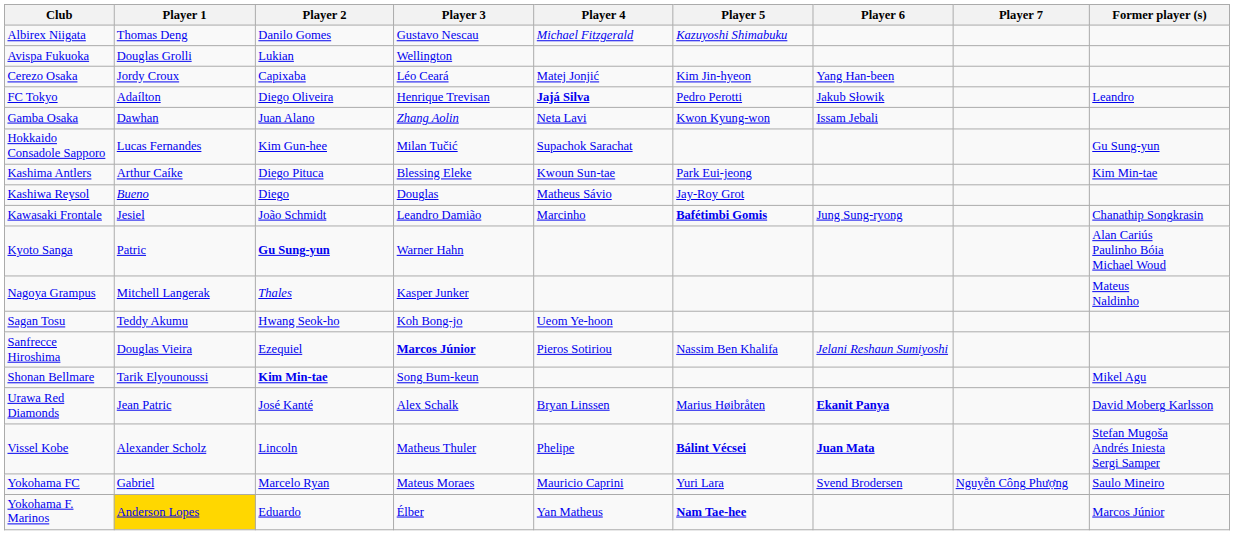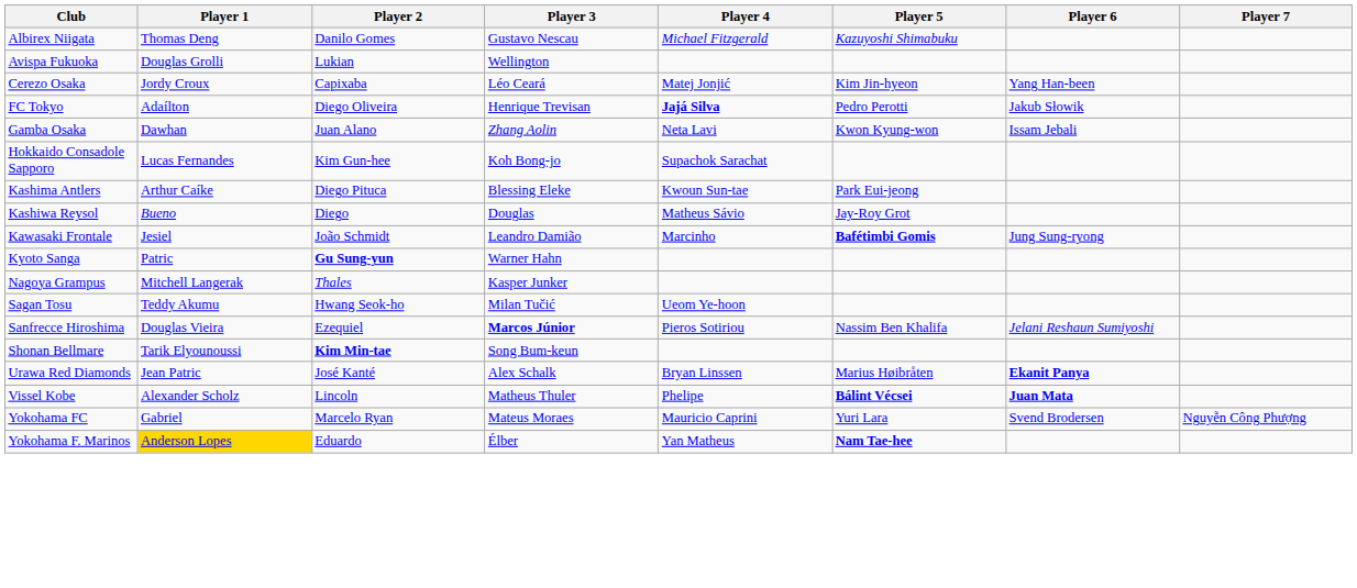 <table class="wikitable sortable" style="font-size:80%;">
 <tr>
 <th width="120">Club</th>
 <th width="160">Player 1</th>
 <th width="160">Player 2</th>
 <th width="160">Player 3</th>
 <th width="160">Player 4</th>
 <th width="160">Player 5</th>
 <th width="160">Player 6</th>
 <th width="160">Player 7</th>
-<th width="160">Former player (s)</th>
 </tr>
 <tr>
 <td><a href='#'>Albirex Niigata</a></td>
 <td> <a href='#'>Thomas Deng</a></td>
 <td> <a href='#'>Danilo Gomes</a></td>
 <td> <a href='#'>Gustavo Nescau</a></td>
 <td> <em><a href='#'>Michael Fitzgerald</a></em></td>
 <td> <em><a href='#'>Kazuyoshi Shimabuku</a></em></td>
 <td></td>
 <td></td>
-<td></td>
 </tr>
 <tr>
 <td><a href='#'>Avispa Fukuoka</a></td>
 <td> <a href='#'>Douglas Grolli</a></td>
 <td> <a href='#'>Lukian</a></td>
 <td> <a href='#'>Wellington</a></td>
-<td></td>
 <td></td>
 <td></td>
 <td></td>
 <td></td>
 </tr>
 <tr>
 <td><a href='#'>Cerezo Osaka</a></td>
 <td> <a href='#'>Jordy Croux</a></td>
 <td> <a href='#'>Capixaba</a></td>
 <td> <a href='#'>Léo Ceará</a></td>
 <td> <a href='#'>Matej Jonjić</a></td>
 <td> <a href='#'>Kim Jin-hyeon</a></td>
 <td> <a href='#'>Yang Han-been</a></td>
 <td></td>
-<td></td>
 </tr>
 <tr>
 <td><a href='#'>FC Tokyo</a></td>
 <td> <a href='#'>Adaílton</a></td>
 <td> <a href='#'>Diego Oliveira</a></td>
 <td> <a href='#'>Henrique Trevisan</a></td>
 <td> <strong><a href='#'>Jajá Silva</a></strong></td>
 <td> <a href='#'>Pedro Perotti</a></td>
 <td> <a href='#'>Jakub Słowik</a></td>
 <td></td>
-<td> <a href='#'>Leandro</a></td>
 </tr>
 <tr>
 <td><a href='#'>Gamba Osaka</a></td>
 <td> <a href='#'>Dawhan</a></td>
 <td> <a href='#'>Juan Alano</a></td>
 <td> <em><a href='#'>Zhang Aolin</a></em></td>
 <td> <a href='#'>Neta Lavi</a></td>
 <td> <a href='#'>Kwon Kyung-won</a></td>
 <td> <a href='#'>Issam Jebali</a></td>
 <td></td>
-<td></td>
 </tr>
 <tr>
 <td><a href='#'>Hokkaido Consadole Sapporo</a></td>
 <td> <a href='#'>Lucas Fernandes</a></td>
 <td> <a href='#'>Kim Gun-hee</a></td>
-<td> <a href='#'>Milan Tučić</a></td>
+<td> <a href='#'>Koh Bong-jo</a></td>
 <td> <a href='#'>Supachok Sarachat</a></td>
 <td></td>
 <td></td>
 <td></td>
-<td> <a href='#'>Gu Sung-yun</a></td>
 </tr>
 <tr>
 <td><a href='#'>Kashima Antlers</a></td>
 <td> <a href='#'>Arthur Caíke</a></td>
 <td> <a href='#'>Diego Pituca</a></td>
 <td> <a href='#'>Blessing Eleke</a></td>
 <td> <a href='#'>Kwoun Sun-tae</a></td>
 <td> <a href='#'>Park Eui-jeong</a></td>
 <td></td>
 <td></td>
-<td> <a href='#'>Kim Min-tae</a></td>
 </tr>
 <tr>
 <td><a href='#'>Kashiwa Reysol</a></td>
 <td> <em><a href='#'>Bueno</a></em></td>
 <td> <a href='#'>Diego</a></td>
 <td> <a href='#'>Douglas</a></td>
 <td> <a href='#'>Matheus Sávio</a></td>
 <td> <a href='#'>Jay-Roy Grot</a></td>
-<td></td>
 <td></td>
 <td></td>
 </tr>
 <tr>
 <td><a href='#'>Kawasaki Frontale</a></td>
 <td> <a href='#'>Jesiel</a></td>
 <td> <a href='#'>João Schmidt</a></td>
 <td> <a href='#'>Leandro Damião</a></td>
 <td> <a href='#'>Marcinho</a></td>
 <td> <strong><a href='#'>Bafétimbi Gomis</a></strong></td>
 <td> <a href='#'>Jung Sung-ryong</a></td>
 <td></td>
-<td> <a href='#'>Chanathip Songkrasin</a></td>
 </tr>
 <tr>
 <td><a href='#'>Kyoto Sanga</a></td>
 <td> <a href='#'>Patric</a></td>
 <td> <strong><a href='#'>Gu Sung-yun</a></strong></td>
 <td> <a href='#'>Warner Hahn</a></td>
 <td></td>
 <td></td>
 <td></td>
 <td></td>
-<td> <a href='#'>Alan Cariús</a><br> <a href='#'>Paulinho Bóia</a><br> <a href='#'>Michael Woud</a></td>
 </tr>
 <tr>
 <td><a href='#'>Nagoya Grampus</a></td>
 <td> <a href='#'>Mitchell Langerak</a></td>
 <td> <em><a href='#'>Thales</a></em></td>
 <td> <a href='#'>Kasper Junker</a></td>
 <td></td>
 <td></td>
 <td></td>
 <td></td>
-<td> <a href='#'>Mateus</a><br> <a href='#'>Naldinho</a></td>
 </tr>
 <tr>
 <td><a href='#'>Sagan Tosu</a></td>
 <td> <a href='#'>Teddy Akumu</a></td>
 <td> <a href='#'>Hwang Seok-ho</a></td>
-<td> <a href='#'>Koh Bong-jo</a></td>
+<td> <a href='#'>Milan Tučić</a></td>
 <td> <a href='#'>Ueom Ye-hoon</a></td>
-<td></td>
 <td></td>
 <td></td>
 <td></td>
 </tr>
 <tr>
 <td><a href='#'>Sanfrecce Hiroshima</a></td>
 <td> <a href='#'>Douglas Vieira</a></td>
 <td> <a href='#'>Ezequiel</a></td>
 <td> <strong><a href='#'>Marcos Júnior</a></strong></td>
 <td> <a href='#'>Pieros Sotiriou</a></td>
 <td> <a href='#'>Nassim Ben Khalifa</a></td>
 <td> <em><a href='#'>Jelani Reshaun Sumiyoshi</a></em></td>
 <td></td>
-<td></td>
 </tr>
 <tr>
 <td><a href='#'>Shonan Bellmare</a></td>
 <td> <a href='#'>Tarik Elyounoussi</a></td>
 <td> <strong><a href='#'>Kim Min-tae</a></strong></td>
 <td> <a href='#'>Song Bum-keun</a></td>
 <td></td>
 <td></td>
 <td></td>
 <td></td>
-<td> <a href='#'>Mikel Agu</a></td>
 </tr>
 <tr>
 <td><a href='#'>Urawa Red Diamonds</a></td>
 <td> <a href='#'>Jean Patric</a></td>
 <td> <a href='#'>José Kanté</a></td>
 <td> <a href='#'>Alex Schalk</a></td>
 <td> <a href='#'>Bryan Linssen</a></td>
 <td> <a href='#'>Marius Høibråten</a></td>
 <td> <strong><a href='#'>Ekanit Panya</a></strong></td>
 <td></td>
-<td> <a href='#'>David Moberg Karlsson</a></td>
 </tr>
 <tr>
 <td><a href='#'>Vissel Kobe</a></td>
 <td> <a href='#'>Alexander Scholz</a></td>
 <td> <a href='#'>Lincoln</a></td>
 <td> <a href='#'>Matheus Thuler</a></td>
 <td> <a href='#'>Phelipe</a></td>
 <td> <strong><a href='#'>Bálint Vécsei</a></strong></td>
 <td> <strong><a href='#'>Juan Mata</a></strong></td>
 <td></td>
-<td> <a href='#'>Stefan Mugoša</a><br> <a href='#'>Andrés Iniesta</a><br> <a href='#'>Sergi Samper</a></td>
 </tr>
 <tr>
 <td><a href='#'>Yokohama FC</a></td>
 <td> <a href='#'>Gabriel</a></td>
 <td> <a href='#'>Marcelo Ryan</a></td>
 <td> <a href='#'>Mateus Moraes</a></td>
 <td> <a href='#'>Mauricio Caprini</a></td>
 <td> <a href='#'>Yuri Lara</a></td>
 <td> <a href='#'>Svend Brodersen</a></td>
 <td> <a href='#'>Nguyễn Công Phượng</a></td>
-<td> <a href='#'>Saulo Mineiro</a></td>
 </tr>
 <tr>
 <td><a href='#'>Yokohama F. Marinos</a></td>
 <td style="background: gold;"> <a href='#'>Anderson Lopes</a></td>
 <td> <a href='#'>Eduardo</a></td>
 <td> <a href='#'>Élber</a></td>
 <td> <a href='#'>Yan Matheus</a></td>
 <td> <strong><a href='#'>Nam Tae-hee</a></strong></td>
 <td></td>
 <td></td>
-<td> <a href='#'>Marcos Júnior</a></td>
 </tr>
 </table>
